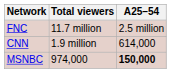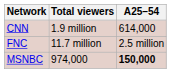 <table class="wikitable">
 <tr>
 <th>Network</th>
 <th>Total viewers</th>
 <th>A25–54</th>
 </tr>
 <tr style="background:#e5d1cb;">
+<td><a href='#'>CNN</a></td>
+<td>1.9 million</td>
+<td>614,000</td>
+</tr>
+<tr style="background:#e5d1cb;">
 <td><a href='#'>FNC</a></td>
 <td>11.7 million</td>
 <td>2.5 million</td>
-</tr>
-<tr style="background:#e5d1cb;">
-<td><a href='#'>CNN</a></td>
-<td>1.9 million</td>
-<td>614,000</td>
 </tr>
 <tr style="background:#e5d1cb;">
 <td><a href='#'>MSNBC</a></td>
 <td>974,000</td>
 <td><strong>150,000</strong></td>
 </tr>
 </table>
